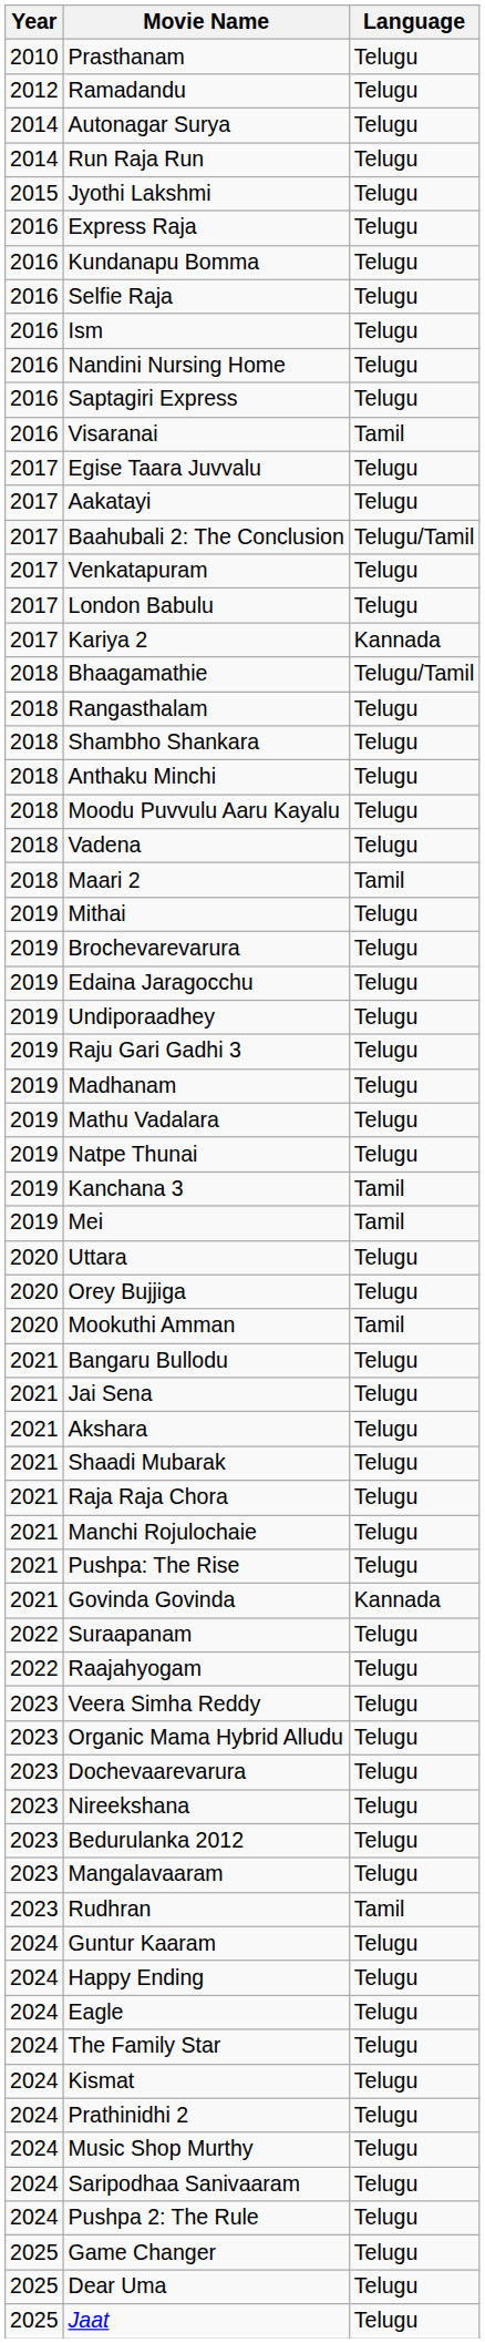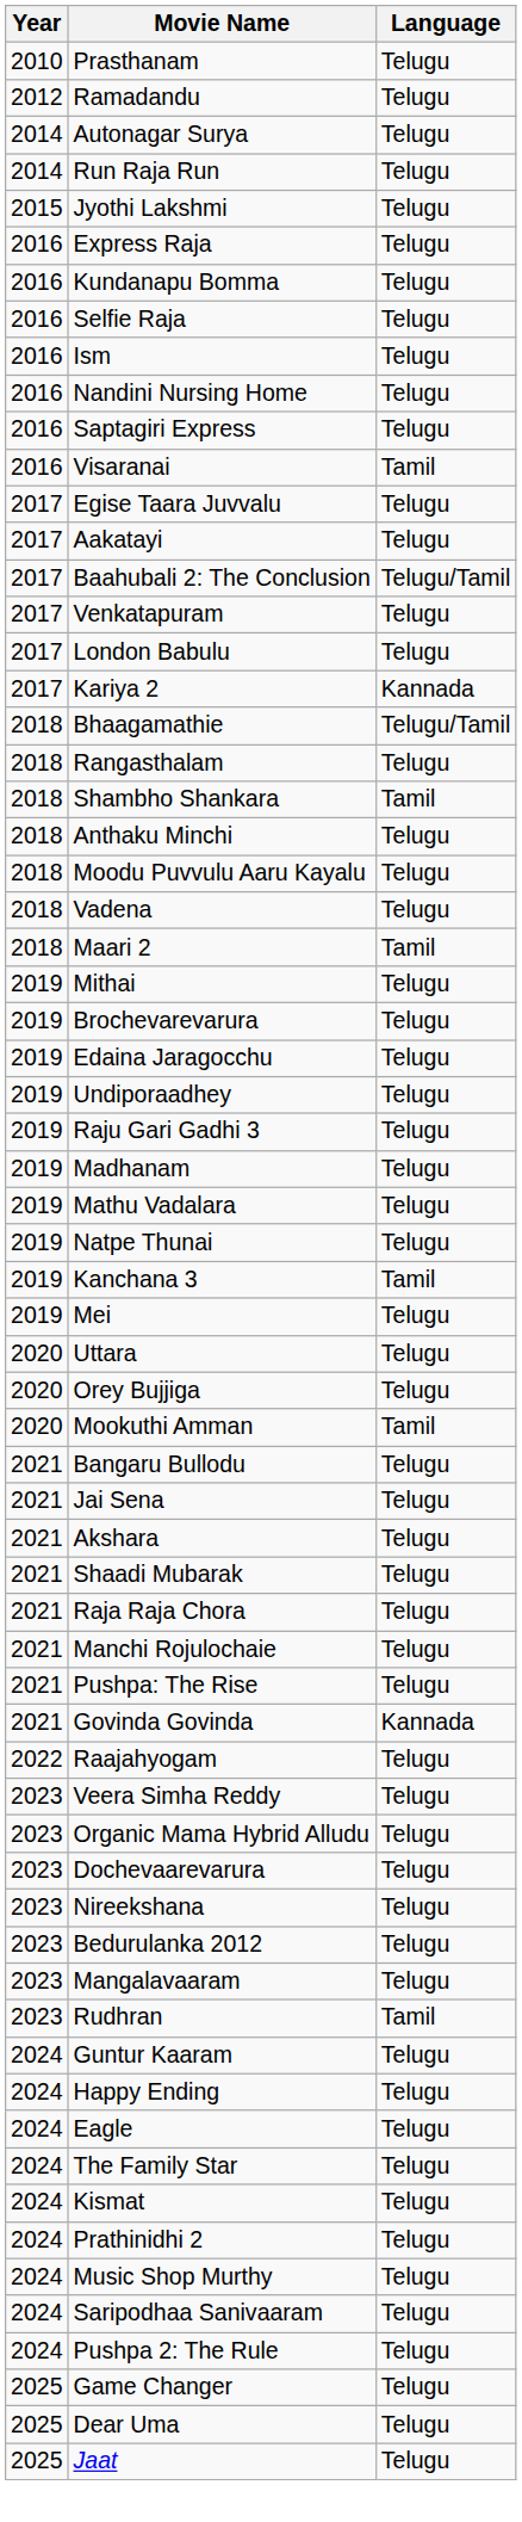 <table class="wikitable sortable">
 <tr>
 <th>Year</th>
 <th>Movie Name</th>
 <th>Language</th>
 </tr>
 <tr>
 <td>2010</td>
 <td>Prasthanam</td>
 <td>Telugu</td>
 </tr>
 <tr>
 <td>2012</td>
 <td>Ramadandu</td>
 <td>Telugu</td>
 </tr>
 <tr>
 <td>2014</td>
 <td>Autonagar Surya</td>
 <td>Telugu</td>
 </tr>
 <tr>
 <td>2014</td>
 <td>Run Raja Run</td>
 <td>Telugu</td>
 </tr>
 <tr>
 <td>2015</td>
 <td>Jyothi Lakshmi</td>
 <td>Telugu</td>
 </tr>
 <tr>
 <td>2016</td>
 <td>Express Raja</td>
 <td>Telugu</td>
 </tr>
 <tr>
 <td>2016</td>
 <td>Kundanapu Bomma</td>
 <td>Telugu</td>
 </tr>
 <tr>
 <td>2016</td>
 <td>Selfie Raja</td>
 <td>Telugu</td>
 </tr>
 <tr>
 <td>2016</td>
 <td>Ism</td>
 <td>Telugu</td>
 </tr>
 <tr>
 <td>2016</td>
 <td>Nandini Nursing Home</td>
 <td>Telugu</td>
 </tr>
 <tr>
 <td>2016</td>
 <td>Saptagiri Express</td>
 <td>Telugu</td>
 </tr>
 <tr>
 <td>2016</td>
 <td>Visaranai</td>
 <td>Tamil</td>
 </tr>
 <tr>
 <td>2017</td>
 <td>Egise Taara Juvvalu</td>
 <td>Telugu</td>
 </tr>
 <tr>
 <td>2017</td>
 <td>Aakatayi</td>
 <td>Telugu</td>
 </tr>
 <tr>
 <td>2017</td>
 <td>Baahubali 2: The Conclusion</td>
 <td>Telugu/Tamil</td>
 </tr>
 <tr>
 <td>2017</td>
 <td>Venkatapuram</td>
 <td>Telugu</td>
 </tr>
 <tr>
 <td>2017</td>
 <td>London Babulu</td>
 <td>Telugu</td>
 </tr>
 <tr>
 <td>2017</td>
 <td>Kariya 2</td>
 <td>Kannada</td>
 </tr>
 <tr>
 <td>2018</td>
 <td>Bhaagamathie</td>
 <td>Telugu/Tamil</td>
 </tr>
 <tr>
 <td>2018</td>
 <td>Rangasthalam</td>
 <td>Telugu</td>
 </tr>
 <tr>
 <td>2018</td>
 <td>Shambho Shankara</td>
-<td>Telugu</td>
+<td>Tamil</td>
 </tr>
 <tr>
 <td>2018</td>
 <td>Anthaku Minchi</td>
 <td>Telugu</td>
 </tr>
 <tr>
 <td>2018</td>
 <td>Moodu Puvvulu Aaru Kayalu</td>
 <td>Telugu</td>
 </tr>
 <tr>
 <td>2018</td>
 <td>Vadena</td>
 <td>Telugu</td>
 </tr>
 <tr>
 <td>2018</td>
 <td>Maari 2</td>
 <td>Tamil</td>
 </tr>
 <tr>
 <td>2019</td>
 <td>Mithai</td>
 <td>Telugu</td>
 </tr>
 <tr>
 <td>2019</td>
 <td>Brochevarevarura</td>
 <td>Telugu</td>
 </tr>
 <tr>
 <td>2019</td>
 <td>Edaina Jaragocchu</td>
 <td>Telugu</td>
 </tr>
 <tr>
 <td>2019</td>
 <td>Undiporaadhey</td>
 <td>Telugu</td>
 </tr>
 <tr>
 <td>2019</td>
 <td>Raju Gari Gadhi 3</td>
 <td>Telugu</td>
 </tr>
 <tr>
 <td>2019</td>
 <td>Madhanam</td>
 <td>Telugu</td>
 </tr>
 <tr>
 <td>2019</td>
 <td>Mathu Vadalara</td>
 <td>Telugu</td>
 </tr>
 <tr>
 <td>2019</td>
 <td>Natpe Thunai</td>
 <td>Telugu</td>
 </tr>
 <tr>
 <td>2019</td>
 <td>Kanchana 3</td>
 <td>Tamil</td>
 </tr>
 <tr>
 <td>2019</td>
 <td>Mei</td>
-<td>Tamil</td>
+<td>Telugu</td>
 </tr>
 <tr>
 <td>2020</td>
 <td>Uttara</td>
 <td>Telugu</td>
 </tr>
 <tr>
 <td>2020</td>
 <td>Orey Bujjiga</td>
 <td>Telugu</td>
 </tr>
 <tr>
 <td>2020</td>
 <td>Mookuthi Amman</td>
 <td>Tamil</td>
 </tr>
 <tr>
 <td>2021</td>
 <td>Bangaru Bullodu</td>
 <td>Telugu</td>
 </tr>
 <tr>
 <td>2021</td>
 <td>Jai Sena</td>
 <td>Telugu</td>
 </tr>
 <tr>
 <td>2021</td>
 <td>Akshara</td>
 <td>Telugu</td>
 </tr>
 <tr>
 <td>2021</td>
 <td>Shaadi Mubarak</td>
 <td>Telugu</td>
 </tr>
 <tr>
 <td>2021</td>
 <td>Raja Raja Chora</td>
 <td>Telugu</td>
 </tr>
 <tr>
 <td>2021</td>
 <td>Manchi Rojulochaie</td>
 <td>Telugu</td>
 </tr>
 <tr>
 <td>2021</td>
 <td>Pushpa: The Rise</td>
 <td>Telugu</td>
 </tr>
 <tr>
 <td>2021</td>
 <td>Govinda Govinda</td>
 <td>Kannada</td>
-</tr>
-<tr>
-<td>2022</td>
-<td>Suraapanam</td>
-<td>Telugu</td>
 </tr>
 <tr>
 <td>2022</td>
 <td>Raajahyogam</td>
 <td>Telugu</td>
 </tr>
 <tr>
 <td>2023</td>
 <td>Veera Simha Reddy</td>
 <td>Telugu</td>
 </tr>
 <tr>
 <td>2023</td>
 <td>Organic Mama Hybrid Alludu</td>
 <td>Telugu</td>
 </tr>
 <tr>
 <td>2023</td>
 <td>Dochevaarevarura</td>
 <td>Telugu</td>
 </tr>
 <tr>
 <td>2023</td>
 <td>Nireekshana</td>
 <td>Telugu</td>
 </tr>
 <tr>
 <td>2023</td>
 <td>Bedurulanka 2012</td>
 <td>Telugu</td>
 </tr>
 <tr>
 <td>2023</td>
 <td>Mangalavaaram</td>
 <td>Telugu</td>
 </tr>
 <tr>
 <td>2023</td>
 <td>Rudhran</td>
 <td>Tamil</td>
 </tr>
 <tr>
 <td>2024</td>
 <td>Guntur Kaaram</td>
 <td>Telugu</td>
 </tr>
 <tr>
 <td>2024</td>
 <td>Happy Ending</td>
 <td>Telugu</td>
 </tr>
 <tr>
 <td>2024</td>
 <td>Eagle</td>
 <td>Telugu</td>
 </tr>
 <tr>
 <td>2024</td>
 <td>The Family Star</td>
 <td>Telugu</td>
 </tr>
 <tr>
 <td>2024</td>
 <td>Kismat</td>
 <td>Telugu</td>
 </tr>
 <tr>
 <td>2024</td>
 <td>Prathinidhi 2</td>
 <td>Telugu</td>
 </tr>
 <tr>
 <td>2024</td>
 <td>Music Shop Murthy</td>
 <td>Telugu</td>
 </tr>
 <tr>
 <td>2024</td>
 <td>Saripodhaa Sanivaaram</td>
 <td>Telugu</td>
 </tr>
 <tr>
 <td>2024</td>
 <td>Pushpa 2: The Rule</td>
 <td>Telugu</td>
 </tr>
 <tr>
 <td>2025</td>
 <td>Game Changer</td>
 <td>Telugu</td>
 </tr>
 <tr>
 <td>2025</td>
 <td>Dear Uma</td>
 <td>Telugu</td>
 </tr>
 <tr>
 <td>2025</td>
 <td><em><a href='#'>Jaat</a></em></td>
 <td>Telugu</td>
 </tr>
 </table>
